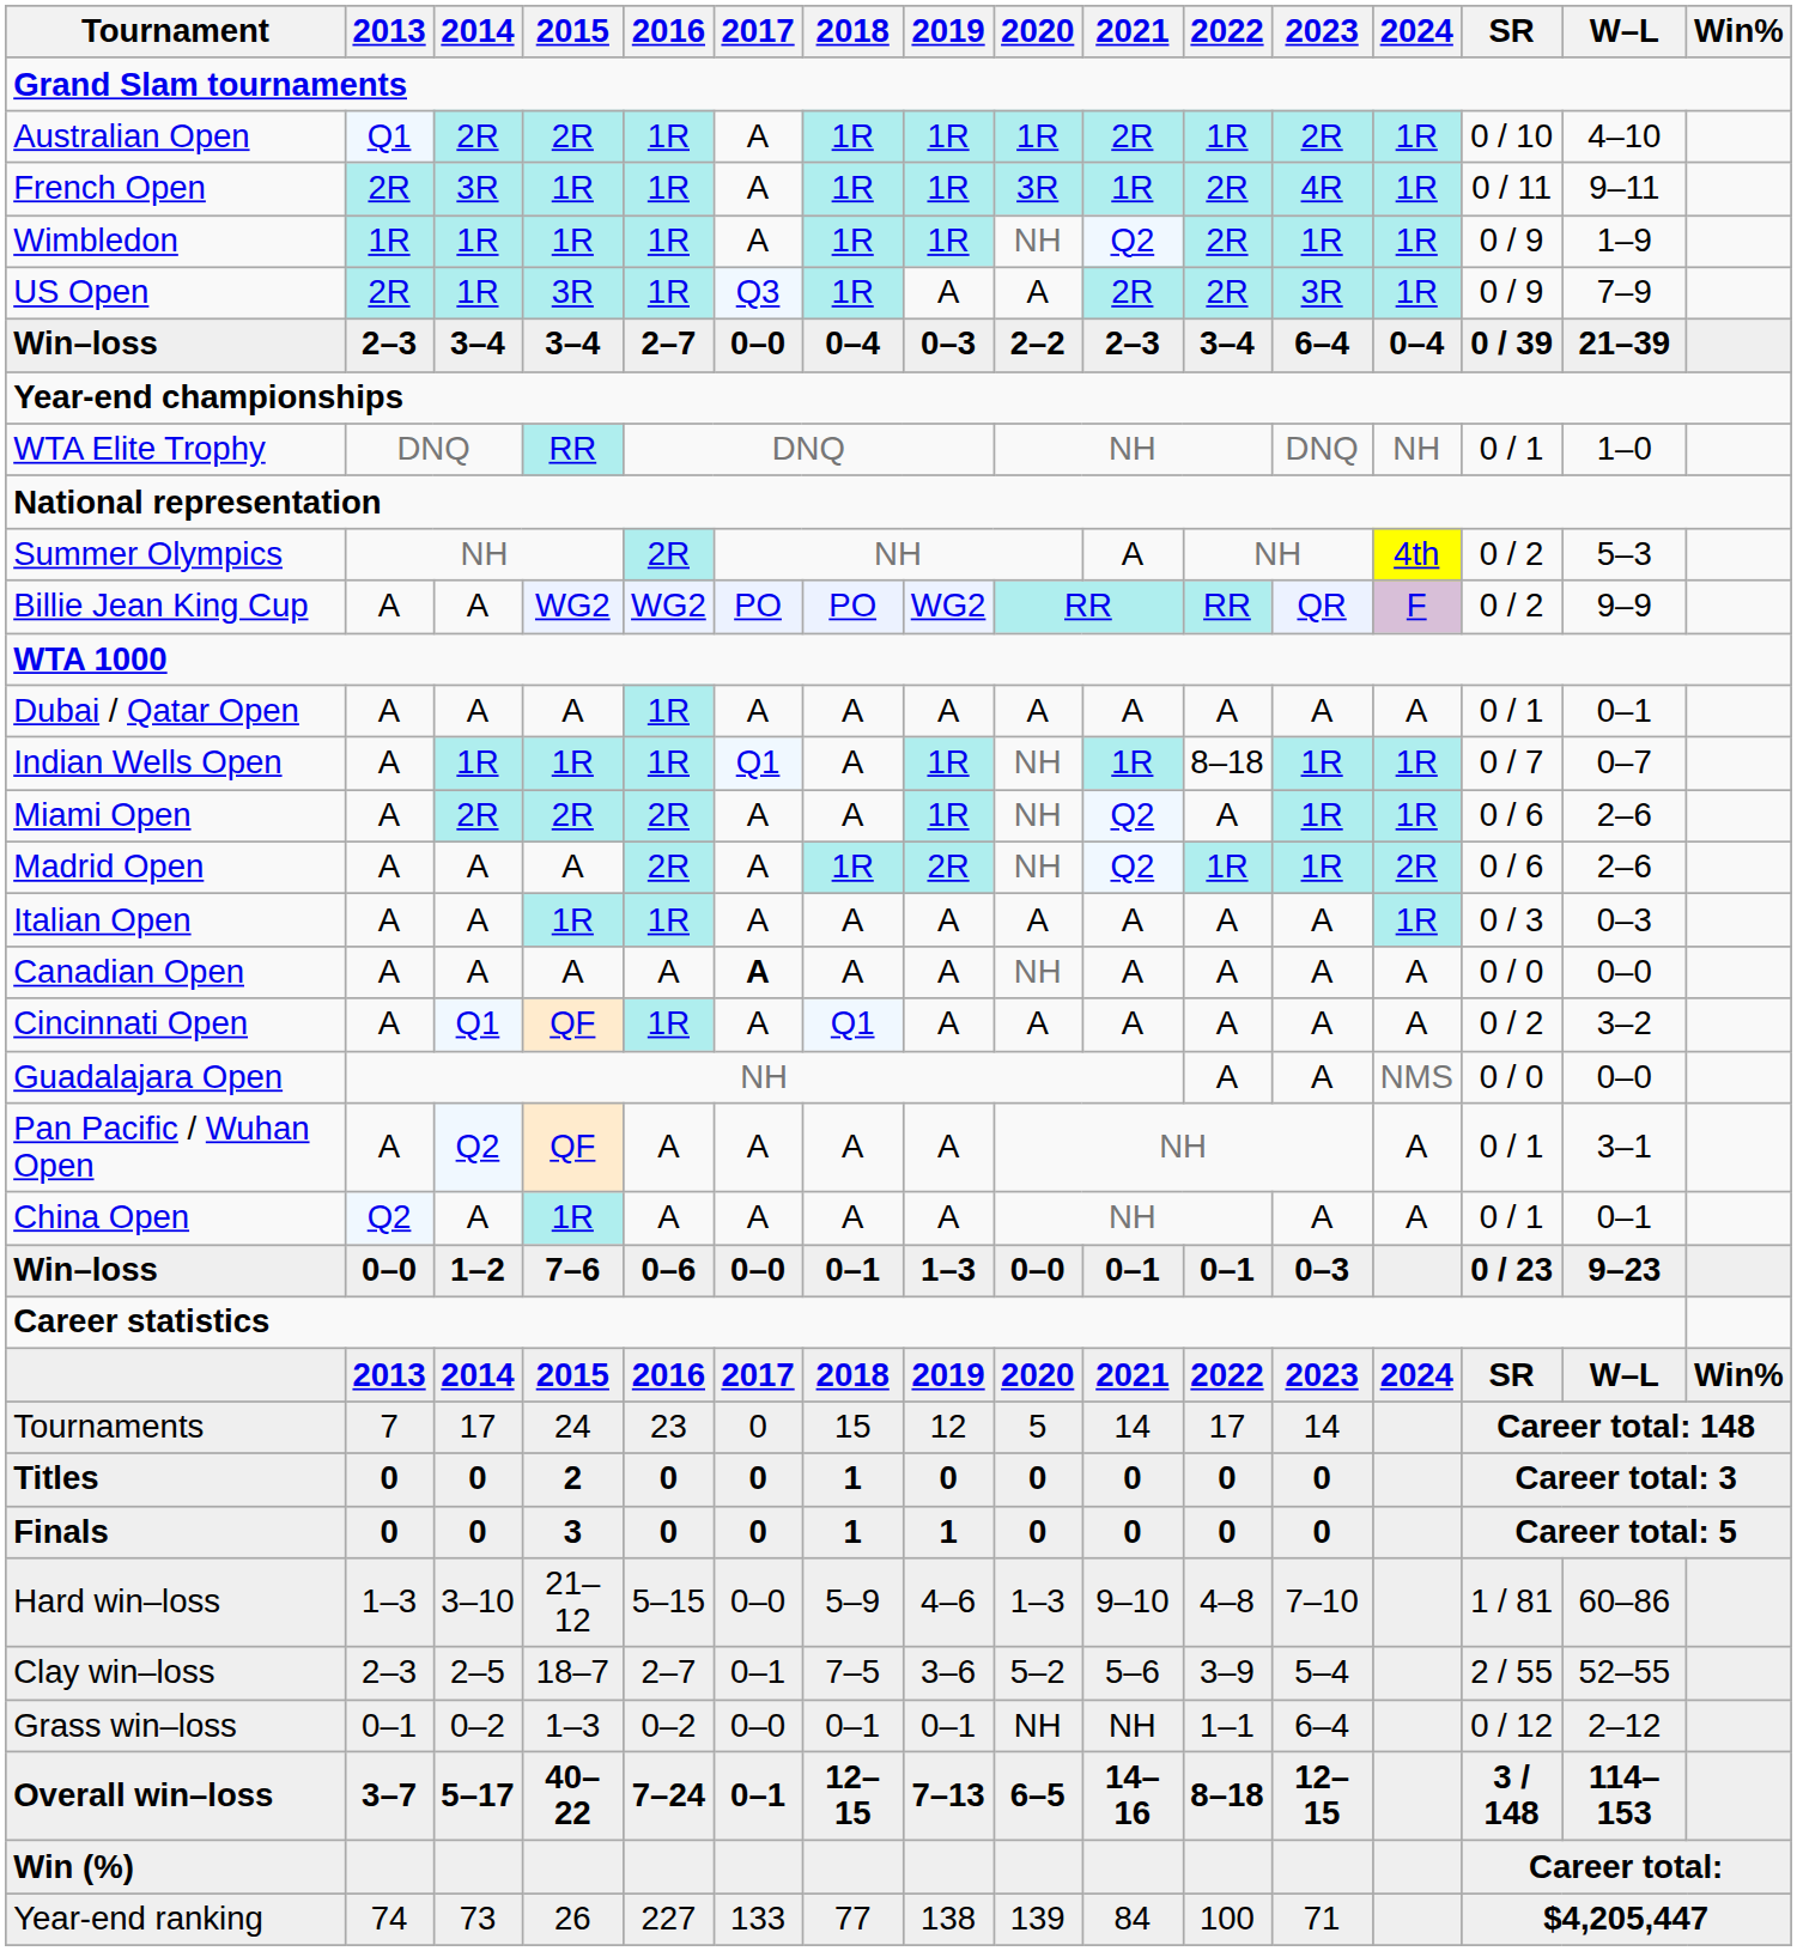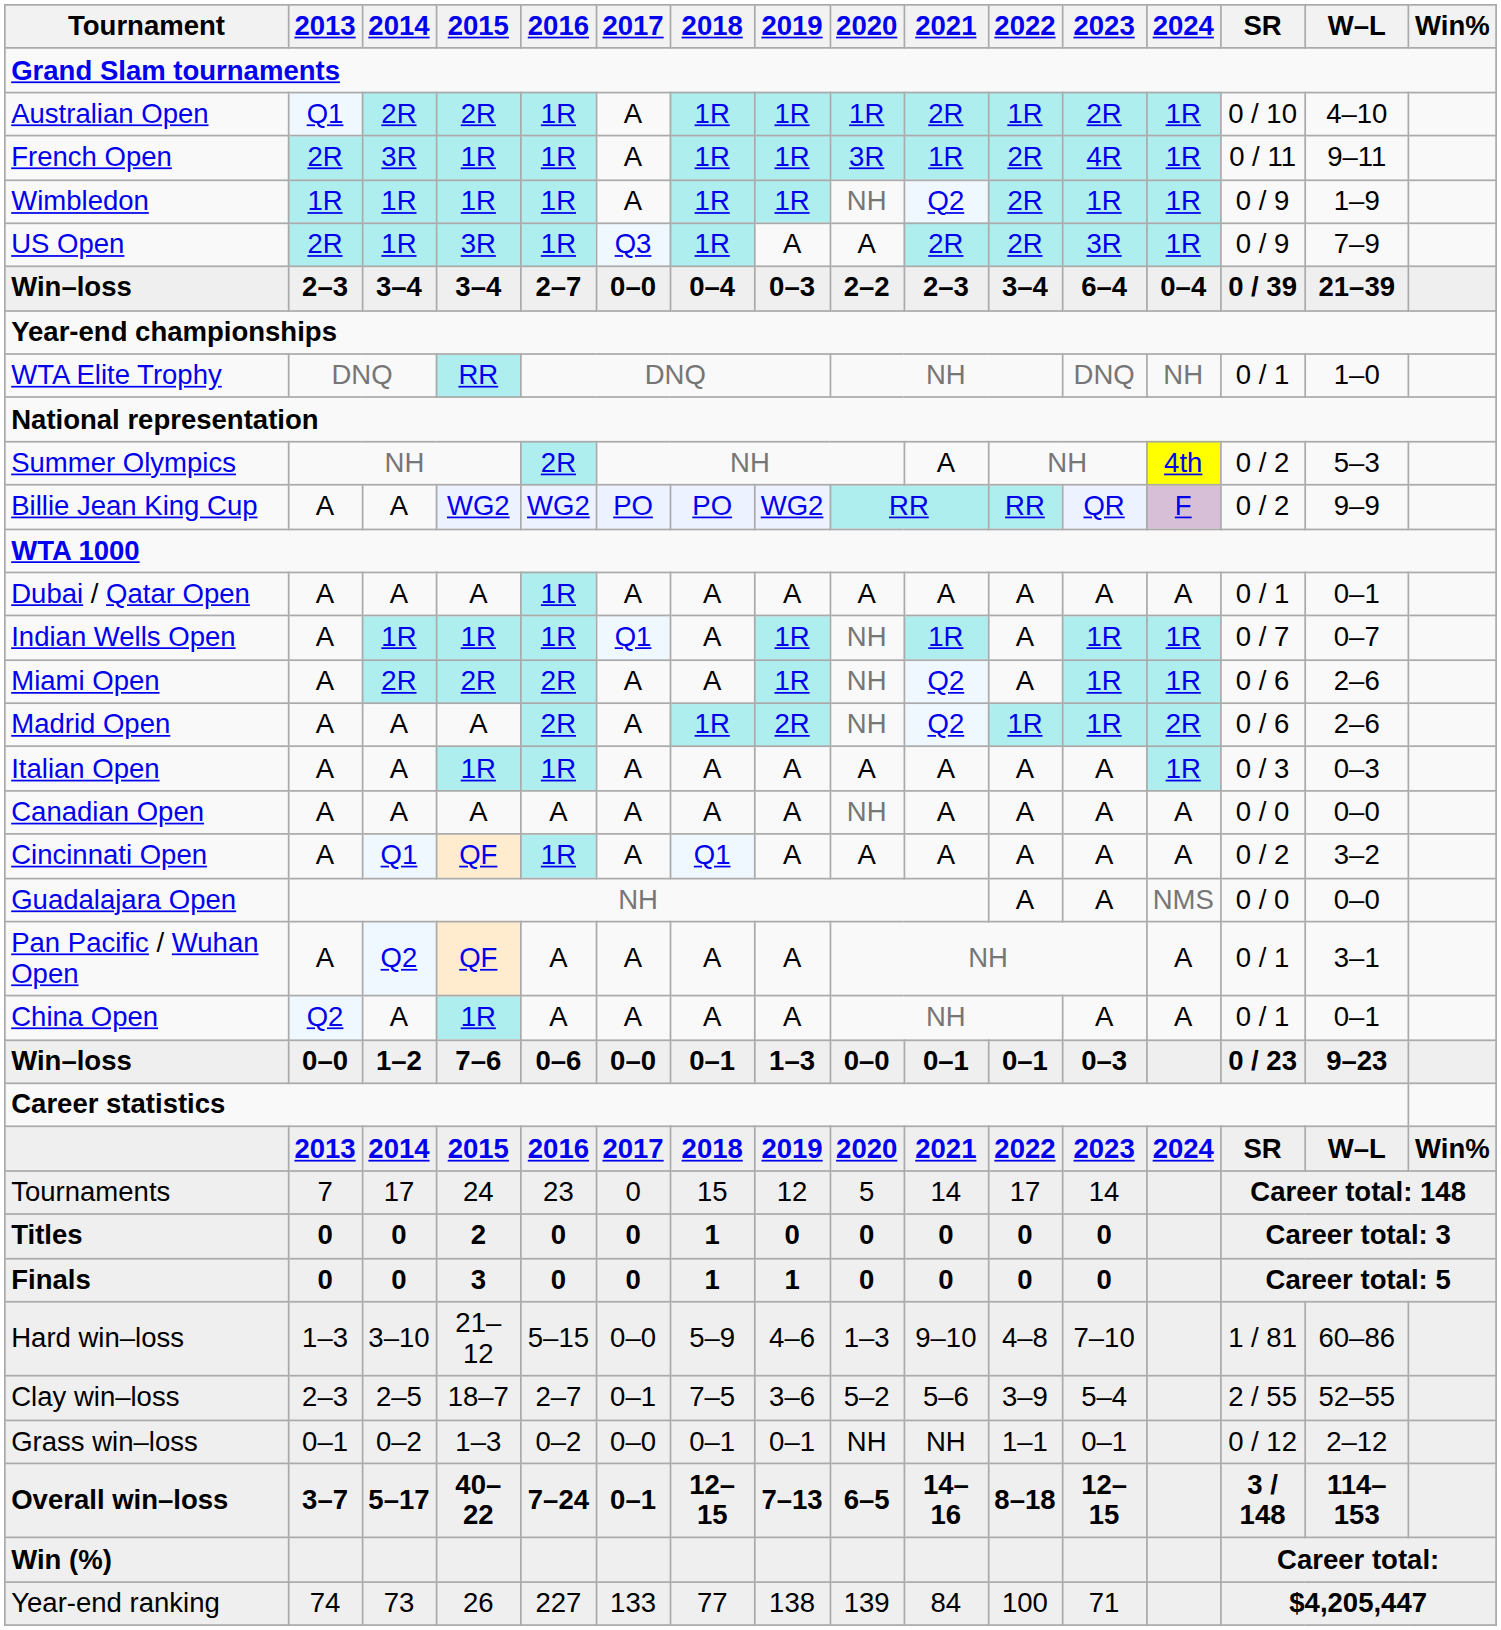 <table class=wikitable style=text-align:center>
 <tr>
 <th>Tournament</th>
 <th><a href='#'>2013</a></th>
 <th><a href='#'>2014</a></th>
 <th><a href='#'>2015</a></th>
 <th><a href='#'>2016</a></th>
 <th><a href='#'>2017</a></th>
 <th><a href='#'>2018</a></th>
 <th><a href='#'>2019</a></th>
 <th><a href='#'>2020</a></th>
 <th><a href='#'>2021</a></th>
 <th><a href='#'>2022</a></th>
 <th><a href='#'>2023</a></th>
 <th><a href='#'>2024</a></th>
 <th>SR</th>
 <th>W–L</th>
 <th>Win%</th>
 </tr>
 <tr>
 <td colspan=16 style=text-align:left><strong><a href='#'>Grand Slam tournaments</a></strong></td>
 </tr>
 <tr>
 <td style=text-align:left><a href='#'>Australian Open</a></td>
 <td style=background:#f0f8ff><a href='#'>Q1</a></td>
 <td style=background:#afeeee><a href='#'>2R</a></td>
 <td style=background:#afeeee><a href='#'>2R</a></td>
 <td style=background:#afeeee><a href='#'>1R</a></td>
 <td>A</td>
 <td style=background:#afeeee><a href='#'>1R</a></td>
 <td style=background:#afeeee><a href='#'>1R</a></td>
 <td style=background:#afeeee><a href='#'>1R</a></td>
 <td style=background:#afeeee><a href='#'>2R</a></td>
 <td style=background:#afeeee><a href='#'>1R</a></td>
 <td style=background:#afeeee><a href='#'>2R</a></td>
 <td style=background:#afeeee><a href='#'>1R</a></td>
 <td>0 / 10</td>
 <td>4–10</td>
 <td></td>
 </tr>
 <tr>
 <td style=text-align:left><a href='#'>French Open</a></td>
 <td style=background:#afeeee><a href='#'>2R</a></td>
 <td style=background:#afeeee><a href='#'>3R</a></td>
 <td style=background:#afeeee><a href='#'>1R</a></td>
 <td style=background:#afeeee><a href='#'>1R</a></td>
 <td>A</td>
 <td style=background:#afeeee><a href='#'>1R</a></td>
 <td style=background:#afeeee><a href='#'>1R</a></td>
 <td style=background:#afeeee><a href='#'>3R</a></td>
 <td style=background:#afeeee><a href='#'>1R</a></td>
 <td style=background:#afeeee><a href='#'>2R</a></td>
 <td style=background:#afeeee><a href='#'>4R</a></td>
 <td style=background:#afeeee><a href='#'>1R</a></td>
 <td>0 / 11</td>
 <td>9–11</td>
 <td></td>
 </tr>
 <tr>
 <td style=text-align:left><a href='#'>Wimbledon</a></td>
 <td style=background:#afeeee><a href='#'>1R</a></td>
 <td style=background:#afeeee><a href='#'>1R</a></td>
 <td style=background:#afeeee><a href='#'>1R</a></td>
 <td style=background:#afeeee><a href='#'>1R</a></td>
 <td>A</td>
 <td style=background:#afeeee><a href='#'>1R</a></td>
 <td style=background:#afeeee><a href='#'>1R</a></td>
 <td style=color:#767676>NH</td>
 <td style=background:#f0f8ff><a href='#'>Q2</a></td>
 <td style=background:#afeeee><a href='#'>2R</a></td>
 <td style=background:#afeeee><a href='#'>1R</a></td>
 <td style=background:#afeeee><a href='#'>1R</a></td>
 <td>0 / 9</td>
 <td>1–9</td>
 <td></td>
 </tr>
 <tr>
 <td style=text-align:left><a href='#'>US Open</a></td>
 <td style=background:#afeeee><a href='#'>2R</a></td>
 <td style=background:#afeeee><a href='#'>1R</a></td>
 <td style=background:#afeeee><a href='#'>3R</a></td>
 <td style=background:#afeeee><a href='#'>1R</a></td>
 <td style=background:#f0f8ff><a href='#'>Q3</a></td>
 <td style=background:#afeeee><a href='#'>1R</a></td>
 <td>A</td>
 <td>A</td>
 <td style=background:#afeeee><a href='#'>2R</a></td>
 <td style=background:#afeeee><a href='#'>2R</a></td>
 <td style=background:#afeeee><a href='#'>3R</a></td>
 <td style=background:#afeeee><a href='#'>1R</a></td>
 <td>0 / 9</td>
 <td>7–9</td>
 <td></td>
 </tr>
 <tr style=background:#efefef;font-weight:bold>
 <td style=text-align:left>Win–loss</td>
 <td>2–3</td>
 <td>3–4</td>
 <td>3–4</td>
 <td>2–7</td>
 <td>0–0</td>
 <td>0–4</td>
 <td>0–3</td>
 <td>2–2</td>
 <td>2–3</td>
 <td>3–4</td>
 <td>6–4</td>
 <td>0–4</td>
 <td>0 / 39</td>
 <td>21–39</td>
 <td></td>
 </tr>
 <tr>
 <td colspan=16 style=text-align:left><strong>Year-end championships</strong></td>
 </tr>
 <tr>
 <td style=text-align:left><a href='#'>WTA Elite Trophy</a></td>
 <td colspan=2 style=color:#767676>DNQ</td>
 <td style=background:#afeeee><a href='#'>RR</a></td>
 <td colspan=4 style=color:#767676>DNQ</td>
 <td colspan=3 style=color:#767676>NH</td>
 <td style=color:#767676>DNQ</td>
 <td style=color:#767676>NH</td>
 <td>0 / 1</td>
 <td>1–0</td>
 <td></td>
 </tr>
 <tr>
 <td colspan=16 style=text-align:left><strong>National representation</strong></td>
 </tr>
 <tr>
 <td style=text-align:left><a href='#'>Summer Olympics</a></td>
 <td style=color:#767676 colspan=3>NH</td>
 <td style=background:#afeeee><a href='#'>2R</a></td>
 <td style=color:#767676 colspan=4>NH</td>
 <td>A</td>
 <td colspan=2 style=color:#767676>NH</td>
 <td style="background:yellow;"><a href='#'>4th</a></td>
 <td>0 / 2</td>
 <td>5–3</td>
 <td></td>
 </tr>
 <tr>
 <td style=text-align:left><a href='#'>Billie Jean King Cup</a></td>
 <td>A</td>
 <td>A</td>
 <td style=background:#ecf2ff><a href='#'>WG2</a></td>
 <td style=background:#ecf2ff><a href='#'>WG2</a></td>
 <td style=background:#ecf2ff><a href='#'>PO</a></td>
 <td style=background:#ecf2ff><a href='#'>PO</a></td>
 <td style=background:#ecf2ff><a href='#'>WG2</a></td>
 <td colspan=2 style=background:#afeeee><a href='#'>RR</a></td>
 <td style=background:#afeeee><a href='#'>RR</a></td>
 <td style=background:#ecf2ff><a href='#'>QR</a></td>
 <td style=background:thistle><a href='#'>F</a></td>
 <td>0 / 2</td>
 <td>9–9</td>
 <td></td>
 </tr>
 <tr>
 <td colspan=16 style=text-align:left><strong><a href='#'>WTA 1000</a></strong></td>
 </tr>
 <tr>
 <td style=text-align:left><a href='#'>Dubai</a> / <a href='#'>Qatar Open</a></td>
 <td>A</td>
 <td>A</td>
 <td>A</td>
 <td style=background:#afeeee><a href='#'>1R</a></td>
 <td>A</td>
 <td>A</td>
 <td>A</td>
 <td>A</td>
 <td>A</td>
 <td>A</td>
 <td>A</td>
 <td>A</td>
 <td>0 / 1</td>
 <td>0–1</td>
 <td></td>
 </tr>
 <tr>
 <td style=text-align:left><a href='#'>Indian Wells Open</a></td>
 <td>A</td>
 <td style=background:#afeeee><a href='#'>1R</a></td>
 <td style=background:#afeeee><a href='#'>1R</a></td>
 <td style=background:#afeeee><a href='#'>1R</a></td>
 <td style=background:#f0f8ff><a href='#'>Q1</a></td>
 <td>A</td>
 <td style=background:#afeeee><a href='#'>1R</a></td>
 <td style=color:#767676>NH</td>
 <td style=background:#afeeee><a href='#'>1R</a></td>
-<td>8–18</td>
+<td>A</td>
 <td style=background:#afeeee><a href='#'>1R</a></td>
 <td style=background:#afeeee><a href='#'>1R</a></td>
 <td>0 / 7</td>
 <td>0–7</td>
 <td></td>
 </tr>
 <tr>
 <td style=text-align:left><a href='#'>Miami Open</a></td>
 <td>A</td>
 <td style=background:#afeeee><a href='#'>2R</a></td>
 <td style=background:#afeeee><a href='#'>2R</a></td>
 <td style=background:#afeeee><a href='#'>2R</a></td>
 <td>A</td>
 <td>A</td>
 <td style=background:#afeeee><a href='#'>1R</a></td>
 <td style=color:#767676>NH</td>
 <td style=background:#f0f8ff><a href='#'>Q2</a></td>
 <td>A</td>
 <td style=background:#afeeee><a href='#'>1R</a></td>
 <td style=background:#afeeee><a href='#'>1R</a></td>
 <td>0 / 6</td>
 <td>2–6</td>
 <td></td>
 </tr>
 <tr>
 <td style=text-align:left><a href='#'>Madrid Open</a></td>
 <td>A</td>
 <td>A</td>
 <td>A</td>
 <td style=background:#afeeee><a href='#'>2R</a></td>
 <td>A</td>
 <td style=background:#afeeee><a href='#'>1R</a></td>
 <td style=background:#afeeee><a href='#'>2R</a></td>
 <td style=color:#767676>NH</td>
 <td style=background:#f0f8ff><a href='#'>Q2</a></td>
 <td style=background:#afeeee><a href='#'>1R</a></td>
 <td style=background:#afeeee><a href='#'>1R</a></td>
 <td style=background:#afeeee><a href='#'>2R</a></td>
 <td>0 / 6</td>
 <td>2–6</td>
 <td></td>
 </tr>
 <tr>
 <td style=text-align:left><a href='#'>Italian Open</a></td>
 <td>A</td>
 <td>A</td>
 <td style=background:#afeeee><a href='#'>1R</a></td>
 <td style=background:#afeeee><a href='#'>1R</a></td>
 <td>A</td>
 <td>A</td>
 <td>A</td>
 <td>A</td>
 <td>A</td>
 <td>A</td>
 <td>A</td>
 <td style=background:#afeeee><a href='#'>1R</a></td>
 <td>0 / 3</td>
 <td>0–3</td>
 <td></td>
 </tr>
 <tr>
 <td style=text-align:left><a href='#'>Canadian Open</a></td>
 <td>A</td>
 <td>A</td>
 <td>A</td>
 <td>A</td>
-<td><strong>A</strong></td>
+<td>A</td>
 <td>A</td>
 <td>A</td>
 <td style=color:#767676>NH</td>
 <td>A</td>
 <td>A</td>
 <td>A</td>
 <td>A</td>
 <td>0 / 0</td>
 <td>0–0</td>
 <td></td>
 </tr>
 <tr>
 <td style=text-align:left><a href='#'>Cincinnati Open</a></td>
 <td>A</td>
 <td style=background:#f0f8ff><a href='#'>Q1</a></td>
 <td style=background:#ffebcd><a href='#'>QF</a></td>
 <td style=background:#afeeee><a href='#'>1R</a></td>
 <td>A</td>
 <td style=background:#f0f8ff><a href='#'>Q1</a></td>
 <td>A</td>
 <td>A</td>
 <td>A</td>
 <td>A</td>
 <td>A</td>
 <td>A</td>
 <td>0 / 2</td>
 <td>3–2</td>
 <td></td>
 </tr>
 <tr>
 <td style="text-align:left"><a href='#'>Guadalajara Open</a></td>
 <td colspan="9" style="color:#767676">NH</td>
 <td>A</td>
 <td>A</td>
 <td style="color:#767676">NMS</td>
 <td>0 / 0</td>
 <td>0–0</td>
 <td></td>
 </tr>
 <tr>
 <td style=text-align:left><a href='#'>Pan Pacific</a> / <a href='#'>Wuhan Open</a></td>
 <td>A</td>
 <td style=background:#f0f8ff><a href='#'>Q2</a></td>
 <td style=background:#ffebcd><a href='#'>QF</a></td>
 <td>A</td>
 <td>A</td>
 <td>A</td>
 <td>A</td>
 <td colspan="4" style="color:#767676">NH</td>
 <td>A</td>
 <td>0 / 1</td>
 <td>3–1</td>
 <td></td>
 </tr>
 <tr>
 <td style=text-align:left><a href='#'>China Open</a></td>
 <td style=background:#f0f8ff><a href='#'>Q2</a></td>
 <td>A</td>
 <td style=background:#afeeee><a href='#'>1R</a></td>
 <td>A</td>
 <td>A</td>
 <td>A</td>
 <td>A</td>
 <td colspan=3 style=color:#767676>NH</td>
 <td>A</td>
 <td>A</td>
 <td>0 / 1</td>
 <td>0–1</td>
 <td></td>
 </tr>
 <tr style=background:#efefef;font-weight:bold>
 <td style=text-align:left>Win–loss</td>
 <td>0–0</td>
 <td>1–2</td>
 <td>7–6</td>
 <td>0–6</td>
 <td>0–0</td>
 <td>0–1</td>
 <td>1–3</td>
 <td>0–0</td>
 <td>0–1</td>
 <td>0–1</td>
 <td>0–3</td>
 <td></td>
 <td>0 / 23</td>
 <td>9–23</td>
 <td></td>
 </tr>
 <tr>
 <td colspan=15 style=text-align:left><strong>Career statistics</strong></td>
 </tr>
 <tr style=background:#efefef;font-weight:bold>
 <td></td>
 <td><a href='#'>2013</a></td>
 <td><a href='#'>2014</a></td>
 <td><a href='#'>2015</a></td>
 <td><a href='#'>2016</a></td>
 <td><a href='#'>2017</a></td>
 <td><a href='#'>2018</a></td>
 <td><a href='#'>2019</a></td>
 <td><a href='#'>2020</a></td>
 <td><a href='#'>2021</a></td>
 <td><a href='#'>2022</a></td>
 <td><a href='#'>2023</a></td>
 <td><a href='#'>2024</a></td>
 <td>SR</td>
 <td>W–L</td>
 <td>Win%</td>
 </tr>
 <tr style=background:#efefef>
 <td style=text-align:left>Tournaments</td>
 <td>7</td>
 <td>17</td>
 <td>24</td>
 <td>23</td>
 <td>0</td>
 <td>15</td>
 <td>12</td>
 <td>5</td>
 <td>14</td>
 <td>17</td>
 <td>14</td>
 <td></td>
 <td colspan=3><strong>Career total: 148</strong></td>
 </tr>
 <tr style=background:#efefef;font-weight:bold>
 <td style=text-align:left>Titles</td>
 <td>0</td>
 <td>0</td>
 <td>2</td>
 <td>0</td>
 <td>0</td>
 <td>1</td>
 <td>0</td>
 <td>0</td>
 <td>0</td>
 <td>0</td>
 <td>0</td>
 <td></td>
 <td colspan=3>Career total: 3</td>
 </tr>
 <tr style=background:#efefef;font-weight:bold>
 <td style=text-align:left>Finals</td>
 <td>0</td>
 <td>0</td>
 <td>3</td>
 <td>0</td>
 <td>0</td>
 <td>1</td>
 <td>1</td>
 <td>0</td>
 <td>0</td>
 <td>0</td>
 <td>0</td>
 <td></td>
 <td colspan=3>Career total: 5</td>
 </tr>
 <tr style=background:#efefef>
 <td style=text-align:left>Hard win–loss</td>
 <td>1–3</td>
 <td>3–10</td>
 <td>21–12</td>
 <td>5–15</td>
 <td>0–0</td>
 <td>5–9</td>
 <td>4–6</td>
 <td>1–3</td>
 <td>9–10</td>
 <td>4–8</td>
 <td>7–10</td>
 <td></td>
 <td>1 / 81</td>
 <td>60–86</td>
 <td></td>
 </tr>
 <tr style=background:#efefef>
 <td style=text-align:left>Clay win–loss</td>
 <td>2–3</td>
 <td>2–5</td>
 <td>18–7</td>
 <td>2–7</td>
 <td>0–1</td>
 <td>7–5</td>
 <td>3–6</td>
 <td>5–2</td>
 <td>5–6</td>
 <td>3–9</td>
 <td>5–4</td>
 <td></td>
 <td>2 / 55</td>
 <td>52–55</td>
 <td></td>
 </tr>
 <tr style=background:#efefef>
 <td style=text-align:left>Grass win–loss</td>
 <td>0–1</td>
 <td>0–2</td>
 <td>1–3</td>
 <td>0–2</td>
 <td>0–0</td>
 <td>0–1</td>
 <td>0–1</td>
 <td>NH</td>
 <td>NH</td>
 <td>1–1</td>
-<td>6–4</td>
+<td>0–1</td>
 <td></td>
 <td>0 / 12</td>
 <td>2–12</td>
 <td></td>
 </tr>
 <tr style=background:#efefef;font-weight:bold>
 <td style=text-align:left>Overall win–loss</td>
 <td>3–7</td>
 <td>5–17</td>
 <td>40–22</td>
 <td>7–24</td>
 <td>0–1</td>
 <td>12–15</td>
 <td>7–13</td>
 <td>6–5</td>
 <td>14–16</td>
 <td>8–18</td>
 <td>12–15</td>
 <td></td>
 <td>3 / 148</td>
 <td>114–153</td>
 <td></td>
 </tr>
 <tr style=background:#efefef;font-weight:bold>
 <td style=text-align:left>Win (%)</td>
 <td></td>
 <td></td>
 <td></td>
 <td></td>
 <td></td>
 <td></td>
 <td></td>
 <td></td>
 <td></td>
 <td></td>
 <td></td>
 <td></td>
 <td colspan=3>Career total: </td>
 </tr>
 <tr style=background:#efefef>
 <td style=text-align:left>Year-end ranking</td>
 <td>74</td>
 <td>73</td>
 <td>26</td>
 <td>227</td>
 <td>133</td>
 <td>77</td>
 <td>138</td>
 <td>139</td>
 <td>84</td>
 <td>100</td>
 <td>71</td>
 <td></td>
 <td colspan=3><strong>$4,205,447</strong></td>
 </tr>
 </table>
